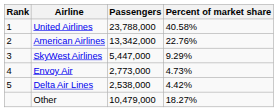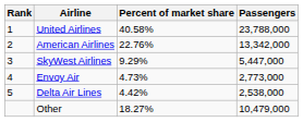 <table class="wikitable" style="font-size: 95%" width= align=>
 <tr>
 <th>Rank</th>
 <th>Airline</th>
+<th>Percent of market share</th>
 <th>Passengers</th>
-<th>Percent of market share</th>
 </tr>
 <tr>
 <td>1</td>
 <td><a href='#'>United Airlines</a></td>
+<td>40.58%</td>
 <td>23,788,000</td>
-<td>40.58%</td>
 </tr>
 <tr>
 <td>2</td>
 <td><a href='#'>American Airlines</a></td>
+<td>22.76%</td>
 <td>13,342,000</td>
-<td>22.76%</td>
 </tr>
 <tr>
 <td>3</td>
 <td><a href='#'>SkyWest Airlines</a></td>
+<td>9.29%</td>
 <td>5,447,000</td>
-<td>9.29%</td>
 </tr>
 <tr>
 <td>4</td>
 <td><a href='#'>Envoy Air</a></td>
+<td>4.73%</td>
 <td>2,773,000</td>
-<td>4.73%</td>
 </tr>
 <tr>
 <td>5</td>
 <td><a href='#'>Delta Air Lines</a></td>
+<td>4.42%</td>
 <td>2,538,000</td>
-<td>4.42%</td>
 </tr>
 <tr>
 <td></td>
 <td>Other</td>
+<td>18.27%</td>
 <td>10,479,000</td>
-<td>18.27%</td>
 </tr>
 </table>
